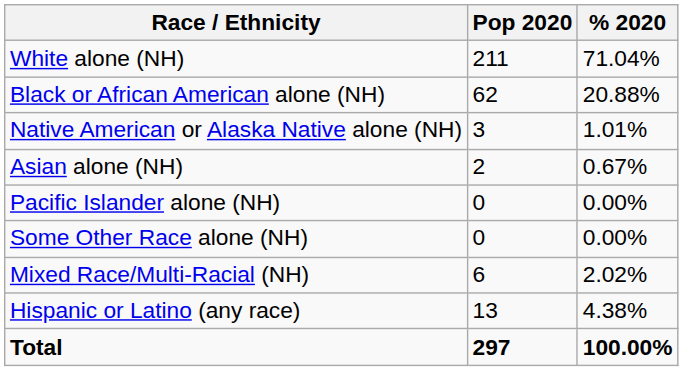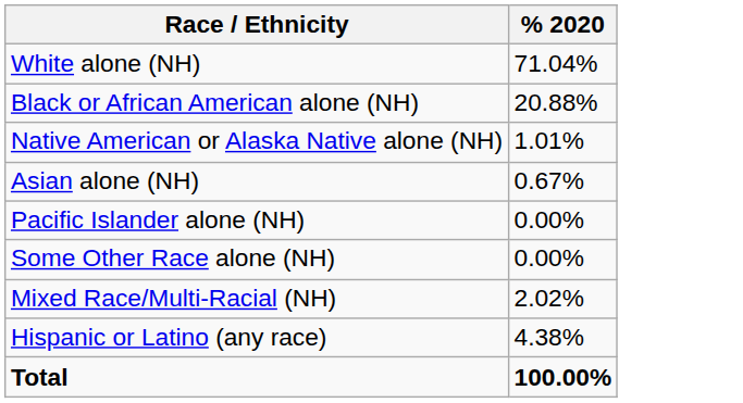 <table class="wikitable">
 <tr>
 <th>Race / Ethnicity</th>
-<th>Pop 2020</th>
 <th>% 2020</th>
 </tr>
 <tr>
 <td><a href='#'>White</a> alone (NH)</td>
-<td>211</td>
 <td>71.04%</td>
 </tr>
 <tr>
 <td><a href='#'>Black or African American</a> alone (NH)</td>
-<td>62</td>
 <td>20.88%</td>
 </tr>
 <tr>
 <td><a href='#'>Native American</a> or <a href='#'>Alaska Native</a> alone (NH)</td>
-<td>3</td>
 <td>1.01%</td>
 </tr>
 <tr>
 <td><a href='#'>Asian</a> alone (NH)</td>
-<td>2</td>
 <td>0.67%</td>
 </tr>
 <tr>
 <td><a href='#'>Pacific Islander</a> alone (NH)</td>
-<td>0</td>
 <td>0.00%</td>
 </tr>
 <tr>
 <td><a href='#'>Some Other Race</a> alone (NH)</td>
-<td>0</td>
 <td>0.00%</td>
 </tr>
 <tr>
 <td><a href='#'>Mixed Race/Multi-Racial</a> (NH)</td>
-<td>6</td>
 <td>2.02%</td>
 </tr>
 <tr>
 <td><a href='#'>Hispanic or Latino</a> (any race)</td>
-<td>13</td>
 <td>4.38%</td>
 </tr>
 <tr>
 <td><strong>Total</strong></td>
-<td><strong>297</strong></td>
 <td><strong>100.00%</strong></td>
 </tr>
 </table>
